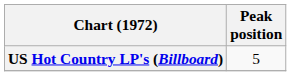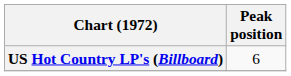 <table class="wikitable plainrowheaders" style="text-align:center">
 <tr>
 <th scope="col">Chart (1972)</th>
 <th scope="col">Peak<br>position</th>
 </tr>
 <tr>
 <th scope = "row">US <a href='#'>Hot Country LP's</a> (<em><a href='#'>Billboard</a></em>)</th>
-<td>5</td>
+<td>6</td>
 </tr>
 <tr>
 </tr>
 </table>
